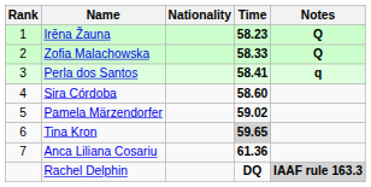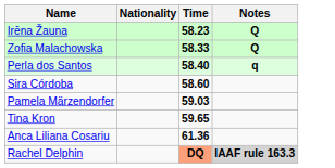 <table class="wikitable sortable" style="text-align:center">
 <tr>
-<th>Rank</th>
 <th>Name</th>
 <th>Nationality</th>
 <th>Time</th>
 <th>Notes</th>
 </tr>
 <tr bgcolor=ccffcc>
-<td>1</td>
 <td align=left><a href='#'>Irēna Žauna</a></td>
 <td align=left></td>
 <td><strong>58.23</strong></td>
 <td><strong>Q</strong></td>
 </tr>
 <tr bgcolor=ccffcc>
-<td>2</td>
 <td align=left><a href='#'>Zofia Malachowska</a></td>
 <td align=left></td>
 <td><strong>58.33</strong></td>
 <td><strong>Q</strong></td>
 </tr>
 <tr bgcolor=ddffdd>
-<td>3</td>
 <td align=left><a href='#'>Perla dos Santos</a></td>
 <td align=left></td>
-<td><strong>58.41</strong></td>
+<td><strong>58.40</strong></td>
 <td><strong>q</strong></td>
 </tr>
 <tr>
-<td>4</td>
 <td align=left><a href='#'>Sira Córdoba</a></td>
 <td align=left></td>
 <td><strong>58.60</strong></td>
 <td></td>
 </tr>
 <tr>
-<td>5</td>
 <td align=left><a href='#'>Pamela Märzendorfer</a></td>
 <td align=left></td>
-<td><strong>59.02</strong></td>
+<td><strong>59.03</strong></td>
 <td></td>
 </tr>
 <tr>
-<td>6</td>
 <td align=left><a href='#'>Tina Kron</a></td>
 <td align=left></td>
-<td style="background: lightgrey;"><strong>59.65</strong></td>
+<td><strong>59.65</strong></td>
 <td></td>
 </tr>
 <tr>
-<td>7</td>
 <td align=left><a href='#'>Anca Liliana Cosariu</a></td>
 <td align=left></td>
 <td><strong>61.36</strong></td>
 <td></td>
 </tr>
 <tr>
-<td></td>
 <td align=left><a href='#'>Rachel Delphin</a></td>
 <td align=left></td>
-<td><strong>DQ</strong></td>
+<td style="background: lightsalmon;"><strong>DQ</strong></td>
 <td style="background: lightgrey;"><strong>IAAF rule 163.3</strong></td>
 </tr>
 </table>
